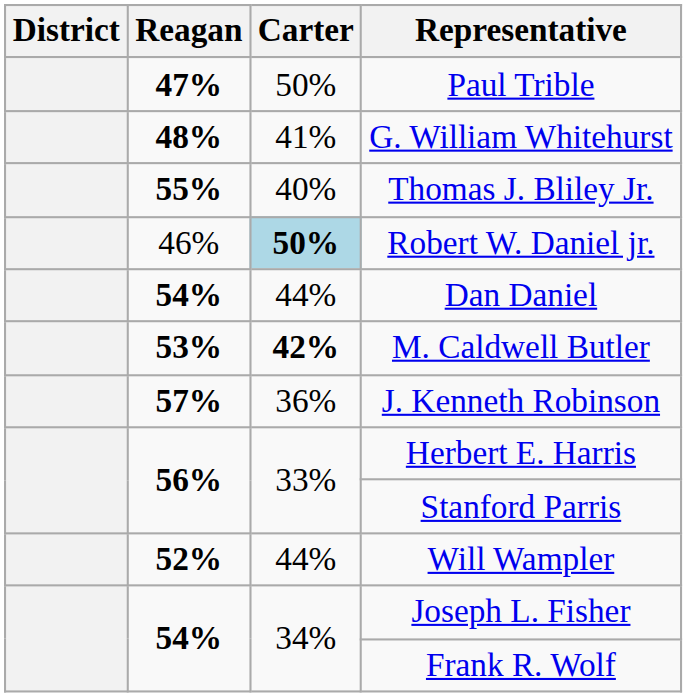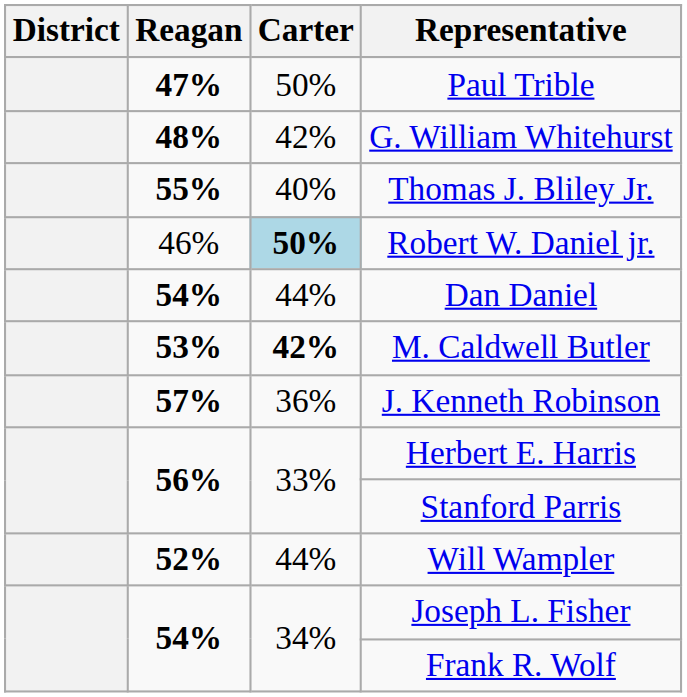 <table class="wikitable sortable">
 <tr>
 <th>District</th>
 <th>Reagan</th>
 <th>Carter</th>
 <th class="unsortable">Representative</th>
 </tr>
 <tr align=center>
 <th></th>
 <td><strong>47%</strong></td>
 <td>50%</td>
 <td><a href='#'>Paul Trible</a></td>
 </tr>
 <tr align=center>
 <th></th>
 <td><strong>48%</strong></td>
-<td>41%</td>
+<td>42%</td>
 <td><a href='#'>G. William Whitehurst</a></td>
 </tr>
 <tr align=center>
 <th></th>
 <td><strong>55%</strong></td>
 <td>40%</td>
 <td><a href='#'>Thomas J. Bliley Jr.</a></td>
 </tr>
 <tr align=center>
 <th></th>
 <td>46%</td>
 <td style="background: lightblue;"><strong>50%</strong></td>
 <td><a href='#'>Robert W. Daniel jr.</a></td>
 </tr>
 <tr align=center>
 <th></th>
 <td><strong>54%</strong></td>
 <td>44%</td>
 <td><a href='#'>Dan Daniel</a></td>
 </tr>
 <tr align=center>
 <th></th>
 <td><strong>53%</strong></td>
 <td><strong>42%</strong></td>
 <td><a href='#'>M. Caldwell Butler</a></td>
 </tr>
 <tr align=center>
 <th></th>
 <td><strong>57%</strong></td>
 <td>36%</td>
 <td><a href='#'>J. Kenneth Robinson</a></td>
 </tr>
 <tr align=center>
 <th rowspan="2" ></th>
 <td rowspan="2"><strong>56%</strong></td>
 <td rowspan="2">33%</td>
 <td><a href='#'>Herbert E. Harris</a></td>
 </tr>
 <tr align=center>
 <td><a href='#'>Stanford Parris</a></td>
 </tr>
 <tr align=center>
 <th></th>
 <td><strong>52%</strong></td>
 <td>44%</td>
 <td><a href='#'>Will Wampler</a></td>
 </tr>
 <tr align=center>
 <th rowspan="2" ></th>
 <td rowspan="2"><strong>54%</strong></td>
 <td rowspan="2">34%</td>
 <td><a href='#'>Joseph L. Fisher</a></td>
 </tr>
 <tr align=center>
 <td><a href='#'>Frank R. Wolf</a></td>
 </tr>
 </table>
